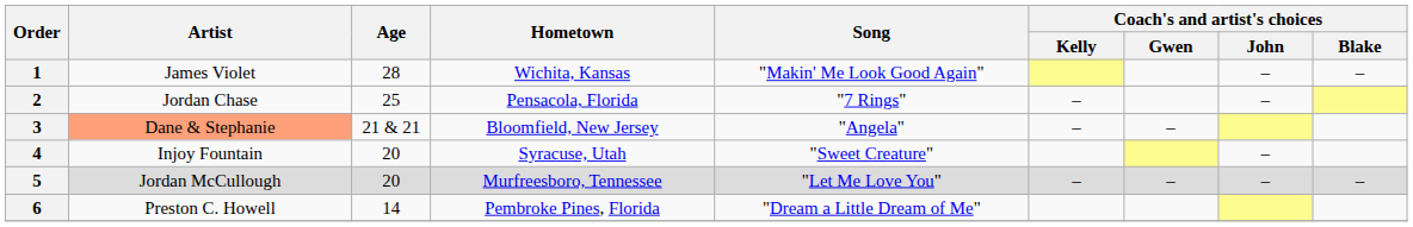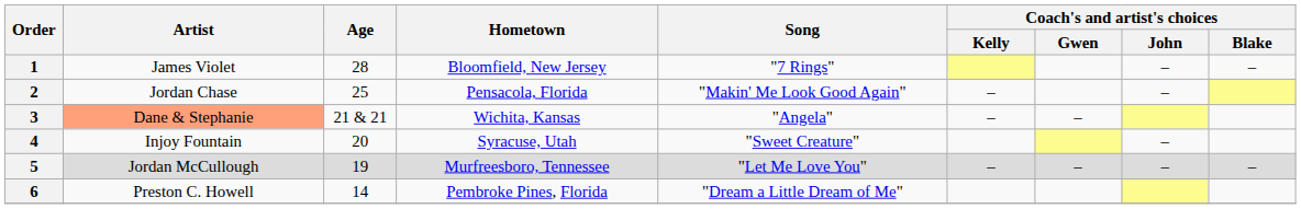 <table class="wikitable" style="text-align:center; line-height:17px; width:100%;">
 <tr>
 <th scope="col" rowspan="2" style="width:04%;">Order</th>
 <th scope="col" rowspan="2" style="width:18%;">Artist</th>
 <th scope="col" rowspan="2" style="width:05%;">Age</th>
 <th scope="col" rowspan="2" style="width:18%;">Hometown</th>
 <th scope="col" rowspan="2" style="width:20%;">Song</th>
 <th scope="col" colspan="4" style="width:24%;">Coach's and artist's choices</th>
 </tr>
 <tr>
 <th style="width:06%;">Kelly</th>
 <th style="width:06%;">Gwen</th>
 <th style="width:06%;">John</th>
 <th style="width:06%;">Blake</th>
 </tr>
 <tr>
 <th>1</th>
 <td>James Violet</td>
 <td>28</td>
-<td><a href='#'>Wichita, Kansas</a></td>
-<td>"<a href='#'>Makin' Me Look Good Again</a>"</td>
+<td><a href='#'>Bloomfield, New Jersey</a></td>
+<td>"<a href='#'>7 Rings</a>"</td>
 <td style="background:#fdfc8f"><em></em></td>
 <td><em></em></td>
 <td>–</td>
 <td>–</td>
 </tr>
 <tr>
 <th>2</th>
 <td>Jordan Chase</td>
 <td>25</td>
 <td><a href='#'>Pensacola, Florida</a></td>
-<td>"<a href='#'>7 Rings</a>"</td>
+<td>"<a href='#'>Makin' Me Look Good Again</a>"</td>
 <td>–</td>
 <td><em></em></td>
 <td>–</td>
 <td style="background:#fdfc8f"><em></em></td>
 </tr>
 <tr>
 <th>3</th>
 <td style="background: lightsalmon;">Dane & Stephanie</td>
 <td>21 & 21</td>
-<td><a href='#'>Bloomfield, New Jersey</a></td>
+<td><a href='#'>Wichita, Kansas</a></td>
 <td>"<a href='#'>Angela</a>"</td>
 <td>–</td>
 <td>–</td>
 <td style="background:#fdfc8f"><em></em></td>
 <td><em></em></td>
 </tr>
 <tr>
 <th>4</th>
 <td>Injoy Fountain</td>
 <td>20</td>
 <td><a href='#'>Syracuse, Utah</a></td>
 <td>"<a href='#'>Sweet Creature</a>"</td>
 <td><em></em></td>
 <td style="background:#fdfc8f"><em></em></td>
 <td>–</td>
 <td><em></em></td>
 </tr>
 <tr style="background:#DCDCDC;">
 <th>5</th>
 <td>Jordan McCullough</td>
-<td>20</td>
+<td>19</td>
 <td><a href='#'>Murfreesboro, Tennessee</a></td>
 <td>"<a href='#'>Let Me Love You</a>"</td>
 <td>–</td>
 <td>–</td>
 <td>–</td>
 <td>–</td>
 </tr>
 <tr>
 <th>6</th>
 <td>Preston C. Howell</td>
 <td>14</td>
 <td><a href='#'>Pembroke Pines</a>, <a href='#'>Florida</a></td>
 <td>"<a href='#'>Dream a Little Dream of Me</a>"</td>
 <td><em></em></td>
 <td><em></em></td>
 <td style="background:#fdfc8f"><em></em></td>
 <td><em></em></td>
 </tr>
 <tr>
 </tr>
 </table>
